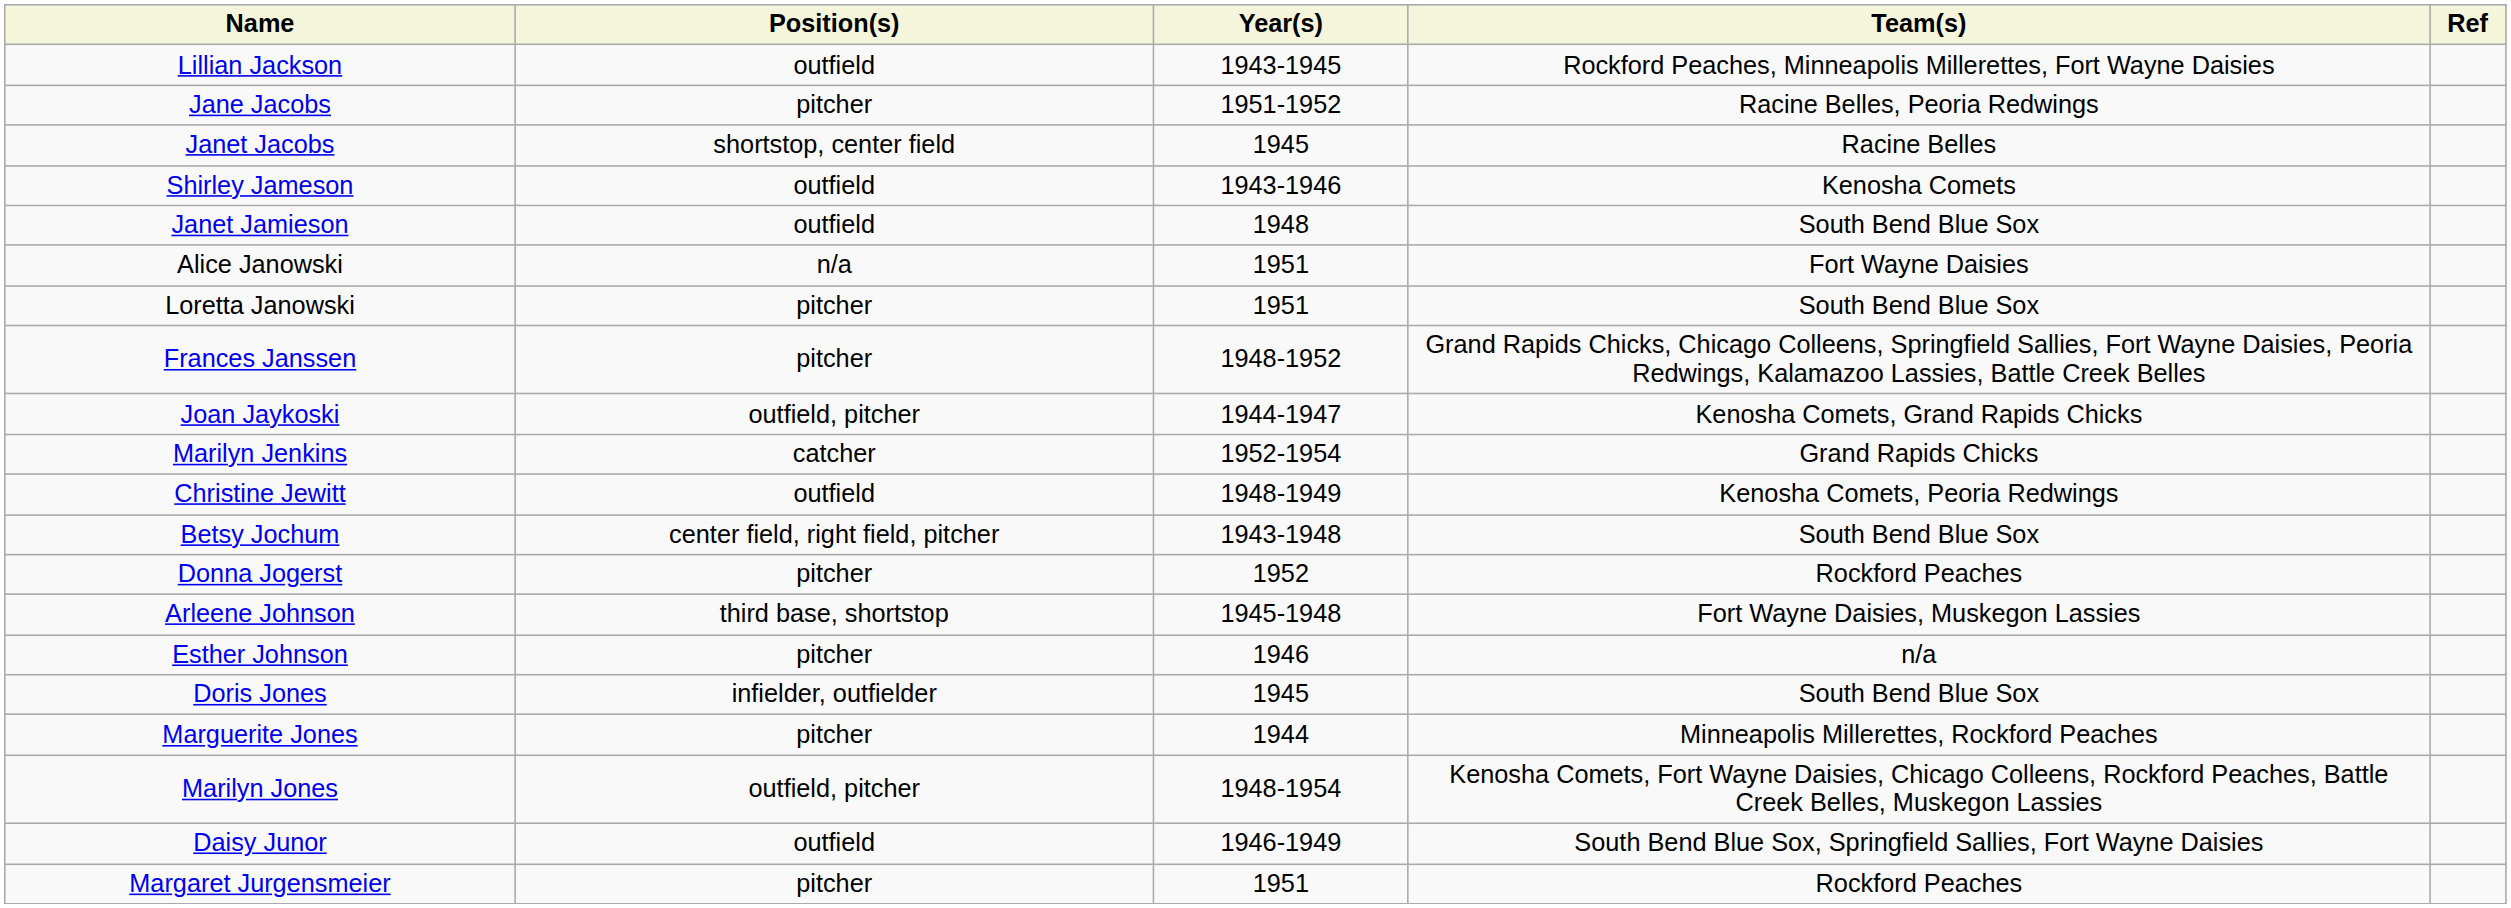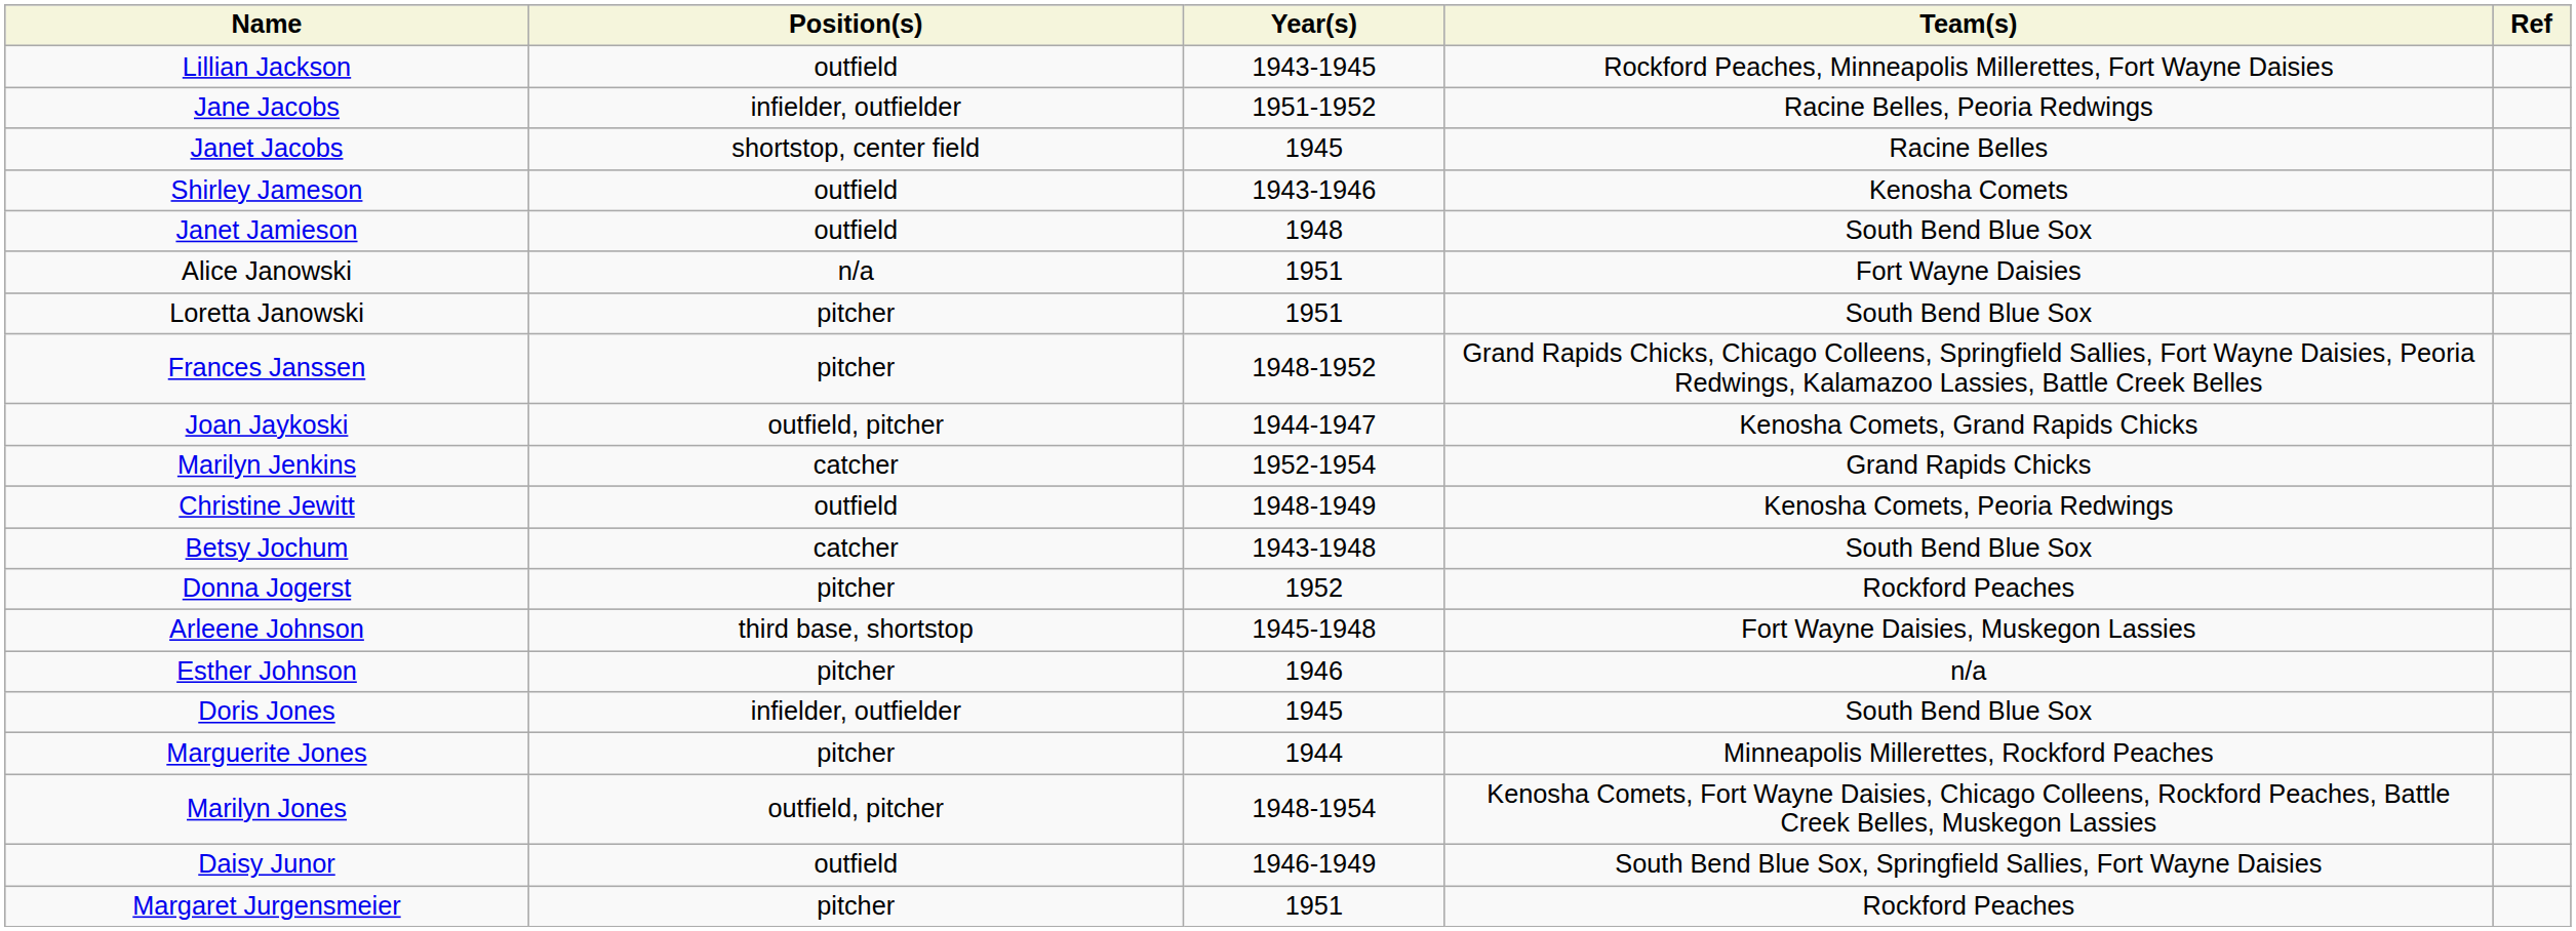 <table class="wikitable" style="width: 100%">
 <tr>
 <th style="background:#F5F5DC;" width=20%>Name</th>
 <th width=25% style="background:#F5F5DC;">Position(s)</th>
 <th width=10% style="background:#F5F5DC;">Year(s)</th>
 <th width=40% style="background:#F5F5DC;">Team(s)</th>
 <th width=3% style="background:#F5F5DC;">Ref</th>
 </tr>
 <tr align=center>
 <td><a href='#'>Lillian Jackson</a></td>
 <td>outfield</td>
 <td>1943-1945</td>
 <td>Rockford Peaches, Minneapolis Millerettes, Fort Wayne Daisies</td>
 <td><br></td>
 </tr>
 <tr align=center>
 <td><a href='#'>Jane Jacobs</a></td>
-<td>pitcher</td>
+<td>infielder, outfielder</td>
 <td>1951-1952</td>
 <td>Racine Belles, Peoria Redwings</td>
 <td><br></td>
 </tr>
 <tr align=center>
 <td><a href='#'>Janet Jacobs</a></td>
 <td>shortstop, center field</td>
 <td>1945</td>
 <td>Racine Belles</td>
 <td><br></td>
 </tr>
 <tr align=center>
 <td><a href='#'>Shirley Jameson</a></td>
 <td>outfield</td>
 <td>1943-1946</td>
 <td>Kenosha Comets</td>
 <td><br></td>
 </tr>
 <tr align=center>
 <td><a href='#'>Janet Jamieson</a></td>
 <td>outfield</td>
 <td>1948</td>
 <td>South Bend Blue Sox</td>
 <td></td>
 </tr>
 <tr align=center>
 <td>Alice Janowski</td>
 <td>n/a</td>
 <td>1951</td>
 <td>Fort Wayne Daisies</td>
 <td></td>
 </tr>
 <tr align=center>
 <td>Loretta Janowski</td>
 <td>pitcher</td>
 <td>1951</td>
 <td>South Bend Blue Sox</td>
 <td></td>
 </tr>
 <tr align=center>
 <td><a href='#'>Frances Janssen</a></td>
 <td>pitcher</td>
 <td>1948-1952</td>
 <td>Grand Rapids Chicks, Chicago Colleens, Springfield Sallies, Fort Wayne Daisies, Peoria Redwings, Kalamazoo Lassies, Battle Creek Belles</td>
 <td><br></td>
 </tr>
 <tr align=center>
 <td><a href='#'>Joan Jaykoski</a></td>
 <td>outfield, pitcher</td>
 <td>1944-1947</td>
 <td>Kenosha Comets, Grand Rapids Chicks</td>
 <td><br></td>
 </tr>
 <tr align=center>
 <td><a href='#'>Marilyn Jenkins</a></td>
 <td>catcher</td>
 <td>1952-1954</td>
 <td>Grand Rapids Chicks</td>
 <td><br></td>
 </tr>
 <tr align=center>
 <td><a href='#'>Christine Jewitt</a></td>
 <td>outfield</td>
 <td>1948-1949</td>
 <td>Kenosha Comets, Peoria Redwings</td>
 <td><br></td>
 </tr>
 <tr align=center>
 <td><a href='#'>Betsy Jochum</a></td>
-<td>center field, right field, pitcher</td>
+<td>catcher</td>
 <td>1943-1948</td>
 <td>South Bend Blue Sox</td>
 <td><br></td>
 </tr>
 <tr align=center>
 <td><a href='#'>Donna Jogerst</a></td>
 <td>pitcher</td>
 <td>1952</td>
 <td>Rockford Peaches</td>
 <td></td>
 </tr>
 <tr align=center>
 <td><a href='#'>Arleene Johnson</a></td>
 <td>third base, shortstop</td>
 <td>1945-1948</td>
 <td>Fort Wayne Daisies, Muskegon Lassies</td>
 <td><br></td>
 </tr>
 <tr align=center>
 <td><a href='#'>Esther Johnson</a></td>
 <td>pitcher</td>
 <td>1946</td>
 <td>n/a</td>
 <td></td>
 </tr>
 <tr align=center>
 <td><a href='#'>Doris Jones</a></td>
 <td>infielder, outfielder</td>
 <td>1945</td>
 <td>South Bend Blue Sox</td>
 <td></td>
 </tr>
 <tr align=center>
 <td><a href='#'>Marguerite Jones</a></td>
 <td>pitcher</td>
 <td>1944</td>
 <td>Minneapolis Millerettes, Rockford Peaches</td>
 <td></td>
 </tr>
 <tr align=center>
 <td><a href='#'>Marilyn Jones</a></td>
 <td>outfield, pitcher</td>
 <td>1948-1954</td>
 <td>Kenosha Comets, Fort Wayne Daisies, Chicago Colleens, Rockford Peaches, Battle Creek Belles, Muskegon Lassies</td>
 <td><br></td>
 </tr>
 <tr align=center>
 <td><a href='#'>Daisy Junor</a></td>
 <td>outfield</td>
 <td>1946-1949</td>
 <td>South Bend Blue Sox, Springfield Sallies, Fort Wayne Daisies</td>
 <td><br></td>
 </tr>
 <tr align=center>
 <td><a href='#'>Margaret Jurgensmeier</a></td>
 <td>pitcher</td>
 <td>1951</td>
 <td>Rockford Peaches</td>
 <td></td>
 </tr>
 </table>
